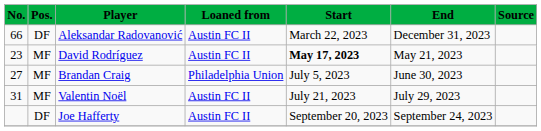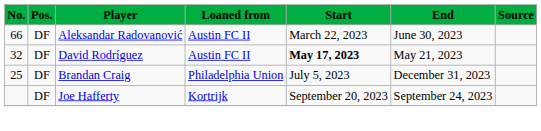 <table class="wikitable sortable" style="text-align:center; font-size:95%; text-align:left;">
 <tr>
 <th style="background:#00AE42; color:#000000">No.</th>
 <th style="background:#00AE42; color:#000000">Pos.</th>
 <th style="background:#00AE42; color:#000000">Player</th>
 <th style="background:#00AE42; color:#000000">Loaned from</th>
 <th style="background:#00AE42; color:#000000">Start</th>
 <th style="background:#00AE42; color:#000000">End</th>
 <th style="background:#00AE42; color:#000000">Source</th>
 </tr>
 <tr>
 <td align=center>66</td>
 <td align=center>DF</td>
 <td> <a href='#'>Aleksandar Radovanović</a></td>
 <td> <a href='#'>Austin FC II</a></td>
 <td>March 22, 2023</td>
-<td>December 31, 2023</td>
+<td>June 30, 2023</td>
 <td></td>
 </tr>
 <tr>
-<td align=center>23</td>
-<td align=center>MF</td>
+<td align=center>32</td>
+<td align=center>DF</td>
 <td> <a href='#'>David Rodríguez</a></td>
 <td> <a href='#'>Austin FC II</a></td>
 <td><strong>May 17, 2023</strong></td>
 <td>May 21, 2023</td>
 <td></td>
 </tr>
 <tr>
-<td align=center>27</td>
-<td align=center>MF</td>
+<td align=center>25</td>
+<td align=center>DF</td>
 <td> <a href='#'>Brandan Craig</a></td>
 <td> <a href='#'>Philadelphia Union</a></td>
 <td>July 5, 2023</td>
-<td>June 30, 2023</td>
-<td></td>
-</tr>
-<tr>
-<td align=center>31</td>
-<td align=center>MF</td>
-<td> <a href='#'>Valentin Noël</a></td>
-<td> <a href='#'>Austin FC II</a></td>
-<td>July 21, 2023</td>
-<td>July 29, 2023</td>
+<td>December 31, 2023</td>
 <td></td>
 </tr>
 <tr>
 <td align=center></td>
 <td align=center>DF</td>
 <td> <a href='#'>Joe Hafferty</a></td>
-<td> <a href='#'>Austin FC II</a></td>
+<td> <a href='#'>Kortrijk</a></td>
 <td>September 20, 2023</td>
 <td>September 24, 2023</td>
 <td></td>
 </tr>
 <tr>
 </tr>
 </table>
